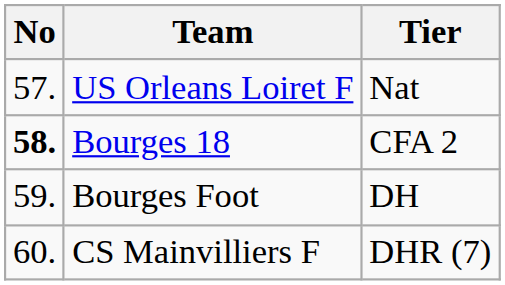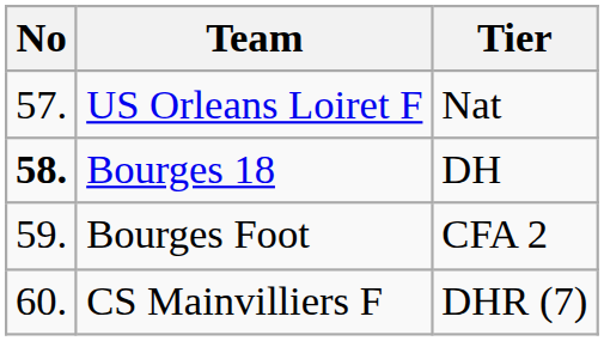 <table class="wikitable" style="text-align: left">
 <tr>
 <th>No</th>
 <th>Team</th>
 <th>Tier</th>
 </tr>
 <tr>
 <td>57.</td>
 <td><a href='#'>US Orleans Loiret F</a></td>
 <td>Nat</td>
 </tr>
 <tr>
 <td><strong>58.</strong></td>
 <td><a href='#'>Bourges 18</a></td>
-<td>CFA 2</td>
+<td>DH</td>
 </tr>
 <tr>
 <td>59.</td>
 <td>Bourges Foot</td>
-<td>DH</td>
+<td>CFA 2</td>
 </tr>
 <tr>
 <td>60.</td>
 <td>CS Mainvilliers F</td>
 <td>DHR (7)</td>
 </tr>
 </table>
